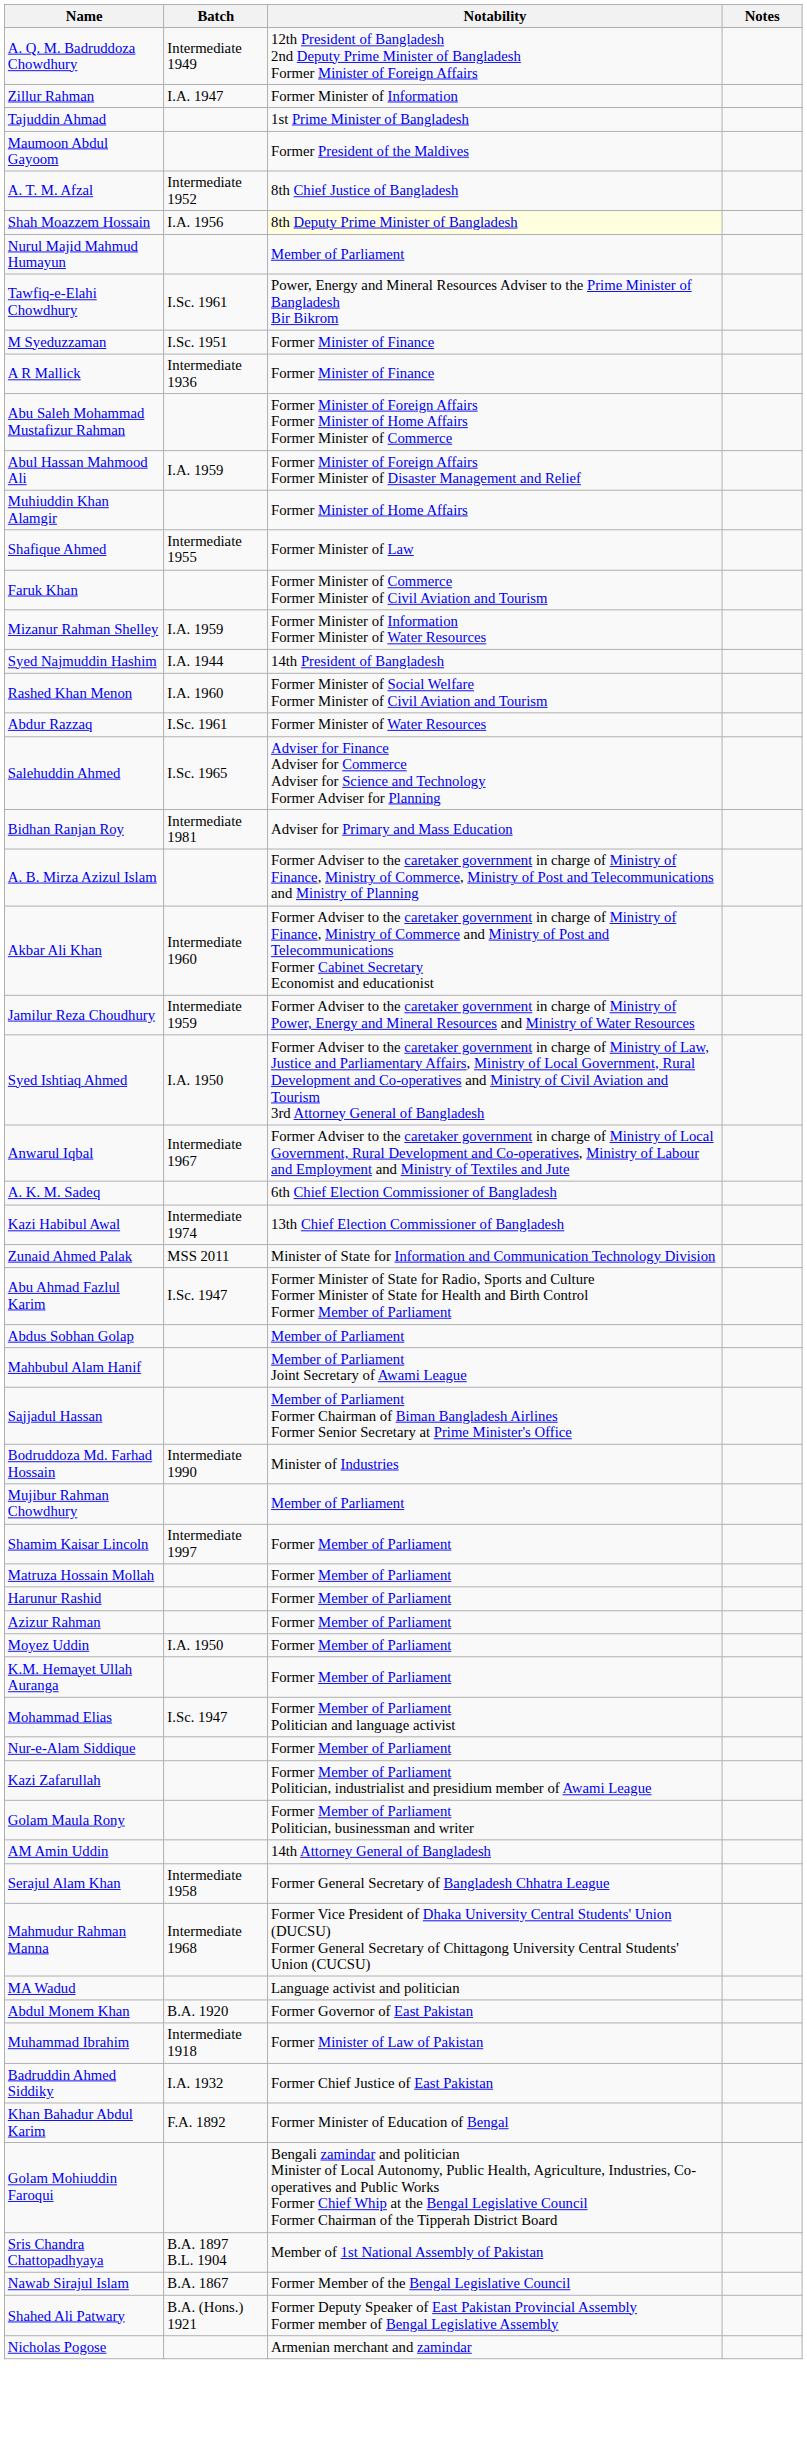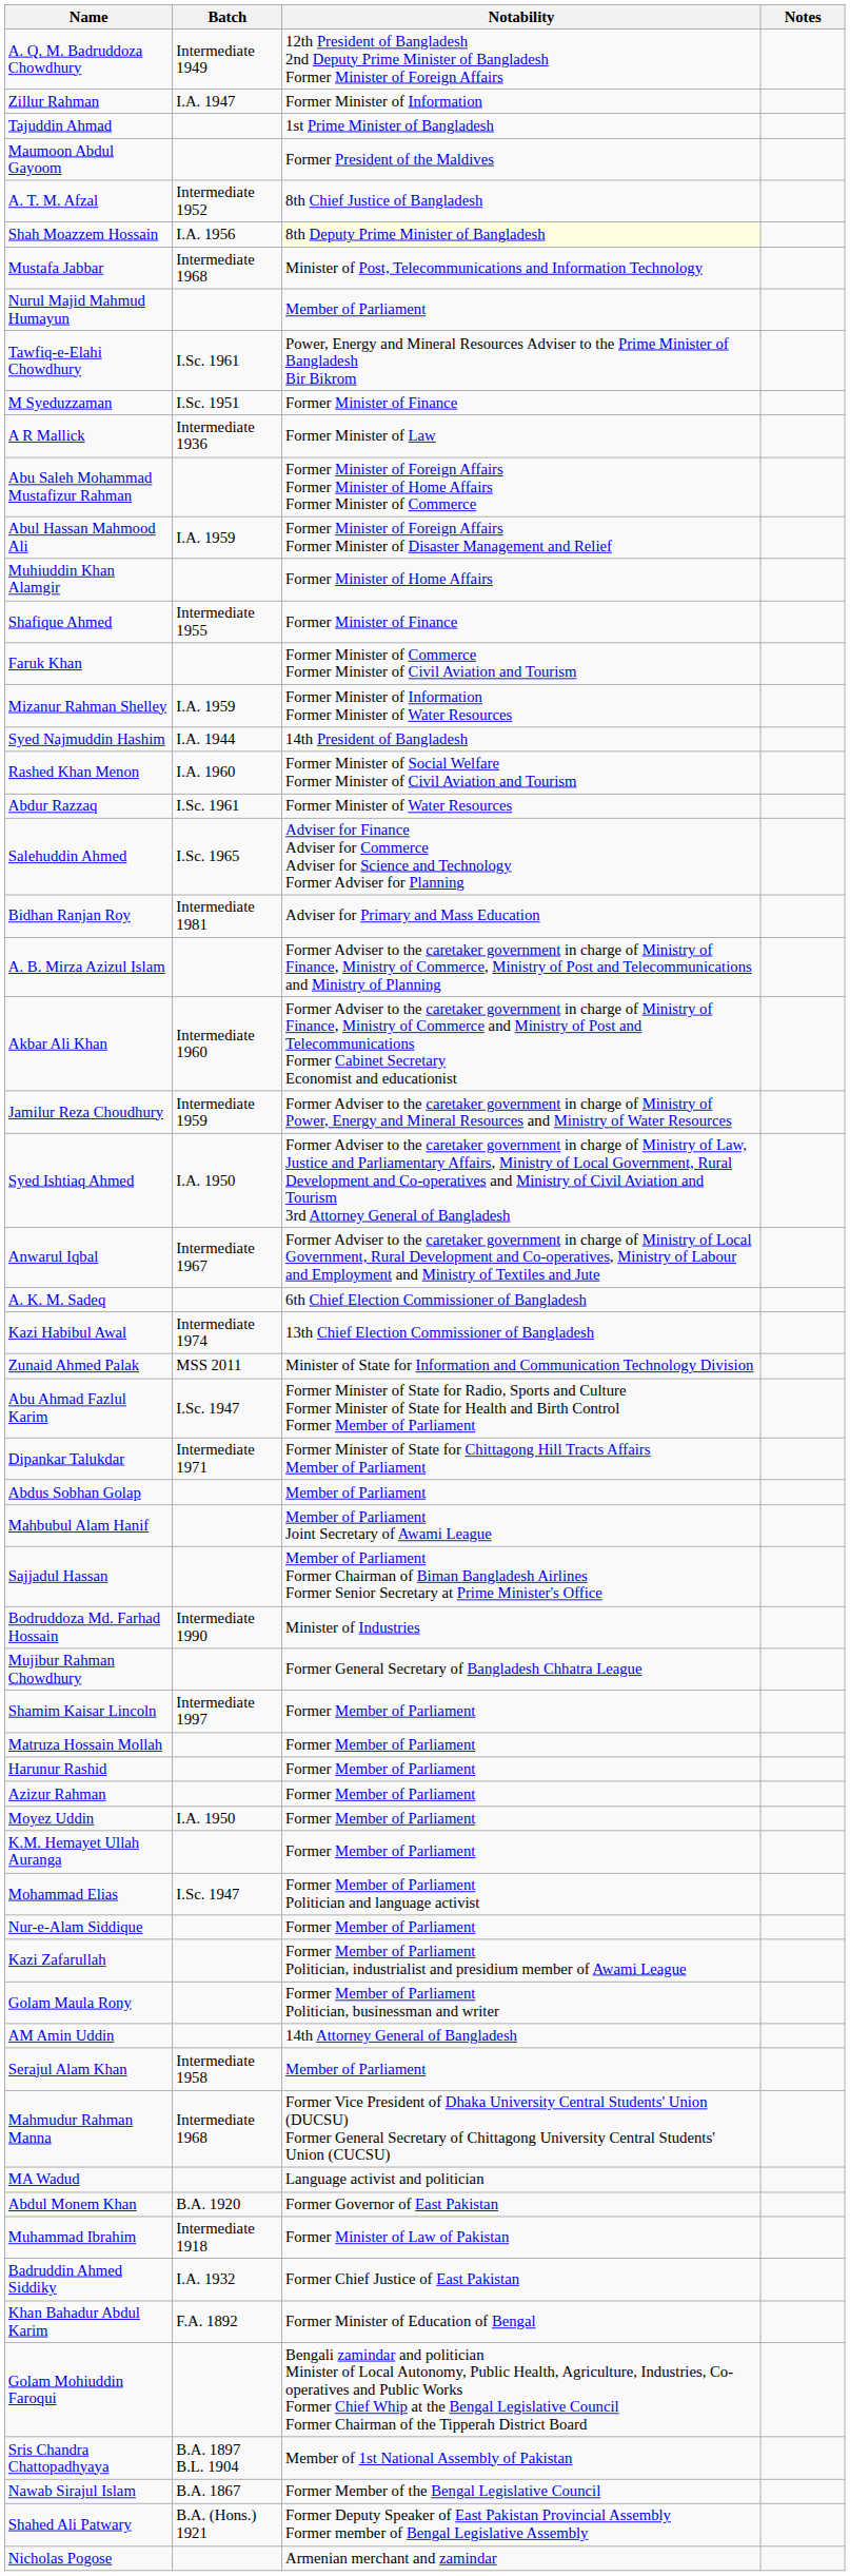 <table class="wikitable col2center col4center">
 <tr>
 <th style="width:20%;">Name</th>
 <th style="width:13%;">Batch</th>
 <th style="width:57%;">Notability</th>
 <th style="width:10%;">Notes</th>
 </tr>
 <tr>
 <td><a href='#'>A. Q. M. Badruddoza Chowdhury</a></td>
 <td>Intermediate 1949</td>
 <td>12th <a href='#'>President of Bangladesh</a><br>2nd <a href='#'>Deputy Prime Minister of Bangladesh</a><br>Former <a href='#'>Minister of Foreign Affairs</a></td>
 <td></td>
 </tr>
 <tr>
 <td><a href='#'>Zillur Rahman</a></td>
 <td>I.A. 1947</td>
 <td>Former Minister of <a href='#'>Information</a></td>
 <td></td>
 </tr>
 <tr>
 <td><a href='#'>Tajuddin Ahmad</a></td>
 <td></td>
 <td>1st <a href='#'>Prime Minister of Bangladesh</a></td>
 <td></td>
 </tr>
 <tr>
 <td><a href='#'>Maumoon Abdul Gayoom</a></td>
 <td></td>
 <td>Former <a href='#'>President of the Maldives</a></td>
 <td></td>
 </tr>
 <tr>
 <td><a href='#'>A. T. M. Afzal</a></td>
 <td>Intermediate 1952</td>
 <td>8th <a href='#'>Chief Justice of Bangladesh</a></td>
 <td></td>
 </tr>
 <tr>
 <td><a href='#'>Shah Moazzem Hossain</a></td>
 <td>I.A. 1956</td>
 <td style="background: lightyellow;">8th <a href='#'>Deputy Prime Minister of Bangladesh</a></td>
 <td></td>
 </tr>
 <tr>
+<td><a href='#'>Mustafa Jabbar</a></td>
+<td>Intermediate 1968</td>
+<td>Minister of <a href='#'>Post, Telecommunications and Information Technology</a></td>
+<td></td>
+</tr>
+<tr>
 <td><a href='#'>Nurul Majid Mahmud Humayun</a></td>
 <td></td>
 <td><a href='#'>Member of Parliament</a></td>
 <td></td>
 </tr>
 <tr>
 <td><a href='#'>Tawfiq-e-Elahi Chowdhury</a></td>
 <td>I.Sc. 1961</td>
 <td>Power, Energy and Mineral Resources Adviser to the <a href='#'>Prime Minister of Bangladesh</a><br><a href='#'>Bir Bikrom</a></td>
 <td></td>
 </tr>
 <tr>
 <td><a href='#'>M Syeduzzaman</a></td>
 <td>I.Sc. 1951</td>
 <td>Former <a href='#'>Minister of Finance</a></td>
 <td></td>
 </tr>
 <tr>
 <td><a href='#'>A R Mallick</a></td>
 <td>Intermediate 1936</td>
-<td>Former <a href='#'>Minister of Finance</a></td>
+<td>Former Minister of <a href='#'>Law</a></td>
 <td></td>
 </tr>
 <tr>
 <td><a href='#'>Abu Saleh Mohammad Mustafizur Rahman</a></td>
 <td></td>
 <td>Former <a href='#'>Minister of Foreign Affairs</a><br>Former <a href='#'>Minister of Home Affairs</a><br>Former Minister of <a href='#'>Commerce</a></td>
 <td></td>
 </tr>
 <tr>
 <td><a href='#'>Abul Hassan Mahmood Ali</a></td>
 <td>I.A. 1959</td>
 <td>Former <a href='#'>Minister of Foreign Affairs</a><br>Former Minister of <a href='#'>Disaster Management and Relief</a></td>
 <td></td>
 </tr>
 <tr>
 <td><a href='#'>Muhiuddin Khan Alamgir</a></td>
 <td></td>
 <td>Former <a href='#'>Minister of Home Affairs</a></td>
 <td></td>
 </tr>
 <tr>
 <td><a href='#'>Shafique Ahmed</a></td>
 <td>Intermediate 1955</td>
-<td>Former Minister of <a href='#'>Law</a></td>
+<td>Former <a href='#'>Minister of Finance</a></td>
 <td></td>
 </tr>
 <tr>
 <td><a href='#'>Faruk Khan</a></td>
 <td></td>
 <td>Former Minister of <a href='#'>Commerce</a><br>Former Minister of <a href='#'>Civil Aviation and Tourism</a></td>
 <td></td>
 </tr>
 <tr>
 <td><a href='#'>Mizanur Rahman Shelley</a></td>
 <td>I.A. 1959</td>
 <td>Former Minister of <a href='#'>Information</a><br>Former Minister of <a href='#'>Water Resources</a></td>
 <td></td>
 </tr>
 <tr>
 <td><a href='#'>Syed Najmuddin Hashim</a></td>
 <td>I.A. 1944</td>
 <td>14th <a href='#'>President of Bangladesh</a></td>
 <td></td>
 </tr>
 <tr>
 <td><a href='#'>Rashed Khan Menon</a></td>
 <td>I.A. 1960</td>
 <td>Former Minister of <a href='#'>Social Welfare</a><br>Former Minister of <a href='#'>Civil Aviation and Tourism</a></td>
 <td></td>
 </tr>
 <tr>
 <td><a href='#'>Abdur Razzaq</a></td>
 <td>I.Sc. 1961</td>
 <td>Former Minister of <a href='#'>Water Resources</a></td>
 <td></td>
 </tr>
 <tr>
 <td><a href='#'>Salehuddin Ahmed</a></td>
 <td>I.Sc. 1965</td>
 <td><a href='#'>Adviser for Finance</a><br>Adviser for <a href='#'>Commerce</a><br>Adviser for <a href='#'>Science and Technology</a><br>Former Adviser for <a href='#'>Planning</a></td>
 <td></td>
 </tr>
 <tr>
 <td><a href='#'>Bidhan Ranjan Roy</a></td>
 <td>Intermediate 1981</td>
 <td>Adviser for <a href='#'>Primary and Mass Education</a></td>
 <td></td>
 </tr>
 <tr>
 <td><a href='#'>A. B. Mirza Azizul Islam</a></td>
 <td></td>
 <td>Former Adviser to the <a href='#'>caretaker government</a> in charge of <a href='#'>Ministry of Finance</a>, <a href='#'>Ministry of Commerce</a>, <a href='#'>Ministry of Post and Telecommunications</a> and <a href='#'>Ministry of Planning</a></td>
 <td></td>
 </tr>
 <tr>
 <td><a href='#'>Akbar Ali Khan</a></td>
 <td>Intermediate 1960</td>
 <td>Former Adviser to the <a href='#'>caretaker government</a> in charge of <a href='#'>Ministry of Finance</a>, <a href='#'>Ministry of Commerce</a> and <a href='#'>Ministry of Post and Telecommunications</a><br>Former <a href='#'>Cabinet Secretary</a><br>Economist and educationist</td>
 <td></td>
 </tr>
 <tr>
 <td><a href='#'>Jamilur Reza Choudhury</a></td>
 <td>Intermediate 1959</td>
 <td>Former Adviser to the <a href='#'>caretaker government</a> in charge of <a href='#'>Ministry of Power, Energy and Mineral Resources</a> and <a href='#'>Ministry of Water Resources</a></td>
 <td></td>
 </tr>
 <tr>
 <td><a href='#'>Syed Ishtiaq Ahmed</a></td>
 <td>I.A. 1950</td>
 <td>Former Adviser to the <a href='#'>caretaker government</a> in charge of <a href='#'>Ministry of Law, Justice and Parliamentary Affairs</a>, <a href='#'>Ministry of Local Government, Rural Development and Co-operatives</a> and <a href='#'>Ministry of Civil Aviation and Tourism</a><br>3rd <a href='#'>Attorney General of Bangladesh</a></td>
 <td></td>
 </tr>
 <tr>
 <td><a href='#'>Anwarul Iqbal</a></td>
 <td>Intermediate 1967</td>
 <td>Former Adviser to the <a href='#'>caretaker government</a> in charge of <a href='#'>Ministry of Local Government, Rural Development and Co-operatives</a>, <a href='#'>Ministry of Labour and Employment</a> and <a href='#'>Ministry of Textiles and Jute</a></td>
 <td></td>
 </tr>
 <tr>
 <td><a href='#'>A. K. M. Sadeq</a></td>
 <td></td>
 <td>6th <a href='#'>Chief Election Commissioner of Bangladesh</a></td>
 <td></td>
 </tr>
 <tr>
 <td><a href='#'>Kazi Habibul Awal</a></td>
 <td>Intermediate 1974</td>
 <td>13th <a href='#'>Chief Election Commissioner of Bangladesh</a></td>
 <td></td>
 </tr>
 <tr>
 <td><a href='#'>Zunaid Ahmed Palak</a></td>
 <td>MSS 2011</td>
 <td>Minister of State for <a href='#'>Information and Communication Technology Division</a></td>
 <td></td>
 </tr>
 <tr>
 <td><a href='#'>Abu Ahmad Fazlul Karim</a></td>
 <td>I.Sc. 1947</td>
 <td>Former Minister of State for Radio, Sports and Culture<br>Former Minister of State for Health and Birth Control<br>Former <a href='#'>Member of Parliament</a></td>
 <td></td>
 </tr>
 <tr>
+<td><a href='#'>Dipankar Talukdar</a></td>
+<td>Intermediate 1971</td>
+<td>Former Minister of State for <a href='#'>Chittagong Hill Tracts Affairs</a><br><a href='#'>Member of Parliament</a></td>
+<td></td>
+</tr>
+<tr>
 <td><a href='#'>Abdus Sobhan Golap</a></td>
 <td></td>
 <td><a href='#'>Member of Parliament</a></td>
 <td></td>
 </tr>
 <tr>
 <td><a href='#'>Mahbubul Alam Hanif</a></td>
 <td></td>
 <td><a href='#'>Member of Parliament</a><br>Joint Secretary of <a href='#'>Awami League</a></td>
 <td></td>
 </tr>
 <tr>
 <td><a href='#'>Sajjadul Hassan</a></td>
 <td></td>
 <td><a href='#'>Member of Parliament</a><br>Former Chairman of <a href='#'>Biman Bangladesh Airlines</a><br>Former Senior Secretary at <a href='#'>Prime Minister's Office</a></td>
 <td></td>
 </tr>
 <tr>
 <td><a href='#'>Bodruddoza Md. Farhad Hossain</a></td>
 <td>Intermediate 1990</td>
 <td>Minister of <a href='#'>Industries</a></td>
 <td></td>
 </tr>
 <tr>
 <td><a href='#'>Mujibur Rahman Chowdhury</a></td>
 <td></td>
-<td><a href='#'>Member of Parliament</a></td>
+<td>Former General Secretary of <a href='#'>Bangladesh Chhatra League</a></td>
 <td></td>
 </tr>
 <tr>
 <td><a href='#'>Shamim Kaisar Lincoln</a></td>
 <td>Intermediate 1997</td>
 <td>Former <a href='#'>Member of Parliament</a></td>
 <td></td>
 </tr>
 <tr>
 <td><a href='#'>Matruza Hossain Mollah</a></td>
 <td></td>
 <td>Former <a href='#'>Member of Parliament</a></td>
 <td></td>
 </tr>
 <tr>
 <td><a href='#'>Harunur Rashid</a></td>
 <td></td>
 <td>Former <a href='#'>Member of Parliament</a></td>
 <td></td>
 </tr>
 <tr>
 <td><a href='#'>Azizur Rahman</a></td>
 <td></td>
 <td>Former <a href='#'>Member of Parliament</a></td>
 <td></td>
 </tr>
 <tr>
 <td><a href='#'>Moyez Uddin</a></td>
 <td>I.A. 1950</td>
 <td>Former <a href='#'>Member of Parliament</a></td>
 <td></td>
 </tr>
 <tr>
 <td><a href='#'>K.M. Hemayet Ullah Auranga</a></td>
 <td></td>
 <td>Former <a href='#'>Member of Parliament</a></td>
 <td></td>
 </tr>
 <tr>
 <td><a href='#'>Mohammad Elias</a></td>
 <td>I.Sc. 1947</td>
 <td>Former <a href='#'>Member of Parliament</a><br>Politician and language activist</td>
 <td></td>
 </tr>
 <tr>
 <td><a href='#'>Nur-e-Alam Siddique</a></td>
 <td></td>
 <td>Former <a href='#'>Member of Parliament</a></td>
 <td></td>
 </tr>
 <tr>
 <td><a href='#'>Kazi Zafarullah</a></td>
 <td></td>
 <td>Former <a href='#'>Member of Parliament</a><br>Politician, industrialist and presidium member of <a href='#'>Awami League</a></td>
 <td></td>
 </tr>
 <tr>
 <td><a href='#'>Golam Maula Rony</a></td>
 <td></td>
 <td>Former <a href='#'>Member of Parliament</a><br>Politician, businessman and writer</td>
 <td></td>
 </tr>
 <tr>
 <td><a href='#'>AM Amin Uddin</a></td>
 <td></td>
 <td>14th <a href='#'>Attorney General of Bangladesh</a></td>
 <td></td>
 </tr>
 <tr>
 <td><a href='#'>Serajul Alam Khan</a></td>
 <td>Intermediate 1958</td>
-<td>Former General Secretary of <a href='#'>Bangladesh Chhatra League</a></td>
+<td><a href='#'>Member of Parliament</a></td>
 <td></td>
 </tr>
 <tr>
 <td><a href='#'>Mahmudur Rahman Manna</a></td>
 <td>Intermediate 1968</td>
 <td>Former Vice President of <a href='#'>Dhaka University Central Students' Union</a> (DUCSU)<br>Former General Secretary of Chittagong University Central Students' Union (CUCSU)</td>
 <td></td>
 </tr>
 <tr>
 <td><a href='#'>MA Wadud</a></td>
 <td></td>
 <td>Language activist and politician</td>
 <td></td>
 </tr>
 <tr>
 <td><a href='#'>Abdul Monem Khan</a></td>
 <td>B.A. 1920</td>
 <td>Former Governor of <a href='#'>East Pakistan</a></td>
 <td></td>
 </tr>
 <tr>
 <td><a href='#'>Muhammad Ibrahim</a></td>
 <td>Intermediate 1918</td>
 <td>Former <a href='#'>Minister of Law of Pakistan</a></td>
 <td></td>
 </tr>
 <tr>
 <td><a href='#'>Badruddin Ahmed Siddiky</a></td>
 <td>I.A. 1932</td>
 <td>Former Chief Justice of <a href='#'>East Pakistan</a></td>
 <td></td>
 </tr>
 <tr>
 <td><a href='#'>Khan Bahadur Abdul Karim</a></td>
 <td>F.A. 1892</td>
 <td>Former Minister of Education of <a href='#'>Bengal</a></td>
 <td></td>
 </tr>
 <tr>
 <td><a href='#'>Golam Mohiuddin Faroqui</a></td>
 <td></td>
 <td>Bengali <a href='#'>zamindar</a> and politician<br>Minister of Local Autonomy, Public Health, Agriculture, Industries, Co-operatives and Public Works<br>Former <a href='#'>Chief Whip</a> at the <a href='#'>Bengal Legislative Council</a><br>Former Chairman of the Tipperah District Board</td>
 <td></td>
 </tr>
 <tr>
 <td><a href='#'>Sris Chandra Chattopadhyaya</a></td>
 <td>B.A. 1897<br>B.L. 1904</td>
 <td>Member of <a href='#'>1st National Assembly of Pakistan</a></td>
 <td></td>
 </tr>
 <tr>
 <td><a href='#'>Nawab Sirajul Islam</a></td>
 <td>B.A. 1867</td>
 <td>Former Member of the <a href='#'>Bengal Legislative Council</a></td>
 <td></td>
 </tr>
 <tr>
 <td><a href='#'>Shahed Ali Patwary</a></td>
 <td>B.A. (Hons.) 1921</td>
 <td>Former Deputy Speaker of <a href='#'>East Pakistan Provincial Assembly</a><br>Former member of <a href='#'>Bengal Legislative Assembly</a></td>
 <td></td>
 </tr>
 <tr>
 <td><a href='#'>Nicholas Pogose</a></td>
 <td></td>
 <td>Armenian merchant and <a href='#'>zamindar</a></td>
 <td></td>
 </tr>
 </table>
